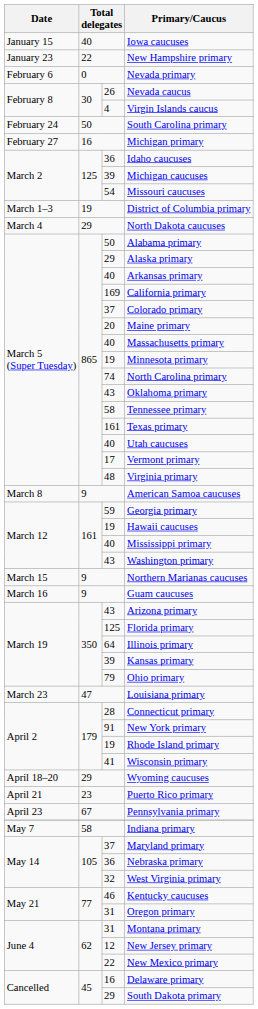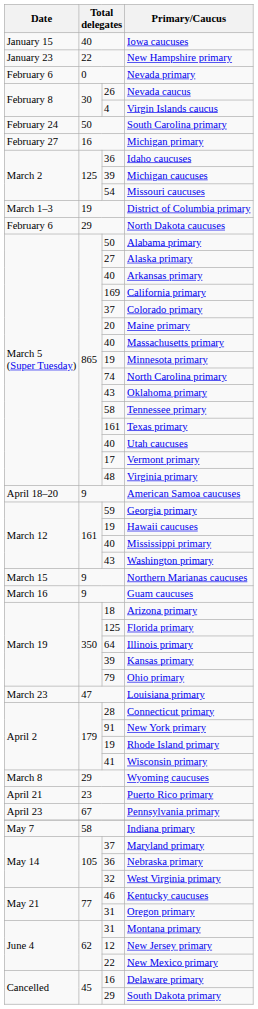 <table class="wikitable sortable">
 <tr>
 <th scope="col">Date</th>
 <th scope="col"; class="unsortable"; colspan=2>Total<br>delegates</th>
 <th scope="col">Primary/Caucus</th>
 </tr>
 <tr>
 <td>January 15</td>
 <td colspan=2>40</td>
 <td><a href='#'>Iowa caucuses</a></td>
 </tr>
 <tr>
 <td>January 23</td>
 <td colspan=2>22</td>
 <td><a href='#'>New Hampshire primary</a></td>
 </tr>
 <tr>
 <td>February 6</td>
 <td colspan=2>0</td>
 <td><a href='#'>Nevada primary</a></td>
 </tr>
 <tr>
 <td rowspan=2>February 8</td>
 <td rowspan=2>30</td>
 <td>26</td>
 <td><a href='#'>Nevada caucus</a></td>
 </tr>
 <tr>
 <td>4</td>
 <td><a href='#'>Virgin Islands caucus</a></td>
 </tr>
 <tr>
 <td>February 24</td>
 <td colspan=2>50</td>
 <td><a href='#'>South Carolina primary</a></td>
 </tr>
 <tr>
 <td>February 27</td>
 <td colspan=2>16</td>
 <td><a href='#'>Michigan primary</a></td>
 </tr>
 <tr>
 <td rowspan=3>March 2</td>
 <td rowspan=3>125</td>
 <td>36</td>
 <td><a href='#'>Idaho caucuses</a></td>
 </tr>
 <tr>
 <td>39</td>
 <td><a href='#'>Michigan caucuses</a></td>
 </tr>
 <tr>
 <td>54</td>
 <td><a href='#'>Missouri caucuses</a></td>
 </tr>
 <tr>
 <td>March 1–3</td>
 <td colspan=2>19</td>
 <td><a href='#'>District of Columbia primary</a></td>
 </tr>
 <tr>
-<td>March 4</td>
+<td>February 6</td>
 <td colspan=2>29</td>
 <td><a href='#'>North Dakota caucuses</a></td>
 </tr>
 <tr>
 <td rowspan=15>March 5<br>(<a href='#'>Super Tuesday</a>)</td>
 <td rowspan=15>865</td>
 <td>50</td>
 <td><a href='#'>Alabama primary</a></td>
 </tr>
 <tr>
-<td>29</td>
+<td>27</td>
 <td><a href='#'>Alaska primary</a></td>
 </tr>
 <tr>
 <td>40</td>
 <td><a href='#'>Arkansas primary</a></td>
 </tr>
 <tr>
 <td>169</td>
 <td><a href='#'>California primary</a></td>
 </tr>
 <tr>
 <td>37</td>
 <td><a href='#'>Colorado primary</a></td>
 </tr>
 <tr>
 <td>20</td>
 <td><a href='#'>Maine primary</a></td>
 </tr>
 <tr>
 <td>40</td>
 <td><a href='#'>Massachusetts primary</a></td>
 </tr>
 <tr>
 <td>19</td>
 <td><a href='#'>Minnesota primary</a></td>
 </tr>
 <tr>
 <td>74</td>
 <td><a href='#'>North Carolina primary</a></td>
 </tr>
 <tr>
 <td>43</td>
 <td><a href='#'>Oklahoma primary</a></td>
 </tr>
 <tr>
 <td>58</td>
 <td><a href='#'>Tennessee primary</a></td>
 </tr>
 <tr>
 <td>161</td>
 <td><a href='#'>Texas primary</a></td>
 </tr>
 <tr>
 <td>40</td>
 <td><a href='#'>Utah caucuses</a></td>
 </tr>
 <tr>
 <td>17</td>
 <td><a href='#'>Vermont primary</a></td>
 </tr>
 <tr>
 <td>48</td>
 <td><a href='#'>Virginia primary</a></td>
 </tr>
 <tr>
-<td>March 8</td>
+<td>April 18–20</td>
 <td colspan=2>9</td>
 <td><a href='#'>American Samoa caucuses</a></td>
 </tr>
 <tr>
 <td rowspan=4>March 12</td>
 <td rowspan=4>161</td>
 <td>59</td>
 <td><a href='#'>Georgia primary</a></td>
 </tr>
 <tr>
 <td>19</td>
 <td><a href='#'>Hawaii caucuses</a></td>
 </tr>
 <tr>
 <td>40</td>
 <td><a href='#'>Mississippi primary</a></td>
 </tr>
 <tr>
 <td>43</td>
 <td><a href='#'>Washington primary</a></td>
 </tr>
 <tr>
 <td>March 15</td>
 <td colspan=2>9</td>
 <td><a href='#'>Northern Marianas caucuses</a></td>
 </tr>
 <tr>
 <td>March 16</td>
 <td colspan=2>9</td>
 <td><a href='#'>Guam caucuses</a></td>
 </tr>
 <tr>
 <td rowspan=5>March 19</td>
 <td rowspan=5>350</td>
-<td>43</td>
+<td>18</td>
 <td><a href='#'>Arizona primary</a></td>
 </tr>
 <tr>
 <td>125</td>
 <td><a href='#'>Florida primary</a></td>
 </tr>
 <tr>
 <td>64</td>
 <td><a href='#'>Illinois primary</a></td>
 </tr>
 <tr>
 <td>39</td>
 <td><a href='#'>Kansas primary</a></td>
 </tr>
 <tr>
 <td>79</td>
 <td><a href='#'>Ohio primary</a></td>
 </tr>
 <tr>
 <td>March 23</td>
 <td colspan=2>47</td>
 <td><a href='#'>Louisiana primary</a></td>
 </tr>
 <tr>
 <td rowspan=4>April 2</td>
 <td rowspan=4>179</td>
 <td>28</td>
 <td><a href='#'>Connecticut primary</a></td>
 </tr>
 <tr>
 <td>91</td>
 <td><a href='#'>New York primary</a></td>
 </tr>
 <tr>
 <td>19</td>
 <td><a href='#'>Rhode Island primary</a></td>
 </tr>
 <tr>
 <td>41</td>
 <td><a href='#'>Wisconsin primary</a></td>
 </tr>
 <tr>
-<td>April 18–20</td>
+<td>March 8</td>
 <td colspan=2>29</td>
 <td><a href='#'>Wyoming caucuses</a></td>
 </tr>
 <tr>
 <td>April 21</td>
 <td colspan=2>23</td>
 <td><a href='#'>Puerto Rico primary</a></td>
 </tr>
 <tr>
 <td>April 23</td>
 <td colspan=2>67</td>
 <td><a href='#'>Pennsylvania primary</a></td>
 </tr>
 <tr>
 </tr>
 <tr>
 <td>May 7</td>
 <td colspan=2>58</td>
 <td><a href='#'>Indiana primary</a></td>
 </tr>
 <tr>
 <td rowspan=3>May 14</td>
 <td rowspan=3>105</td>
 <td>37</td>
 <td><a href='#'>Maryland primary</a></td>
 </tr>
 <tr>
 <td>36</td>
 <td><a href='#'>Nebraska primary</a></td>
 </tr>
 <tr>
 <td>32</td>
 <td><a href='#'>West Virginia primary</a></td>
 </tr>
 <tr>
 <td rowspan=2>May 21</td>
 <td rowspan=2>77</td>
 <td>46</td>
 <td><a href='#'>Kentucky caucuses</a></td>
 </tr>
 <tr>
 <td>31</td>
 <td><a href='#'>Oregon primary</a></td>
 </tr>
 <tr>
 <td rowspan=3>June 4</td>
 <td rowspan=3>62</td>
 <td>31</td>
 <td><a href='#'>Montana primary</a></td>
 </tr>
 <tr>
 <td>12</td>
 <td><a href='#'>New Jersey primary</a></td>
 </tr>
 <tr>
 <td>22</td>
 <td><a href='#'>New Mexico primary</a></td>
 </tr>
 <tr>
 <td rowspan=2>Cancelled</td>
 <td rowspan=2>45</td>
 <td>16</td>
 <td><a href='#'>Delaware primary</a></td>
 </tr>
 <tr>
 <td>29</td>
 <td><a href='#'>South Dakota primary</a></td>
 </tr>
 </table>
